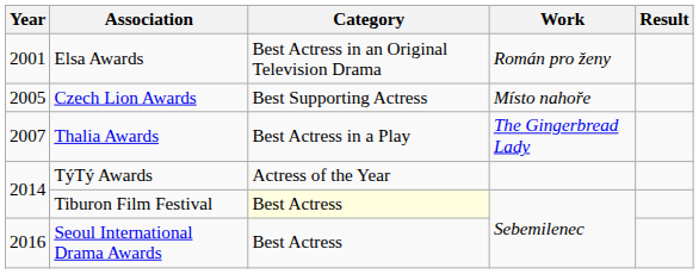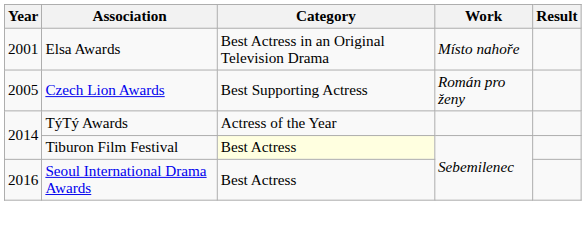 <table class="wikitable sortable">
 <tr>
 <th>Year</th>
 <th>Association</th>
 <th>Category</th>
 <th>Work</th>
 <th>Result</th>
 </tr>
 <tr>
 <td>2001</td>
 <td>Elsa Awards</td>
 <td>Best Actress in an Original Television Drama</td>
-<td><em>Román pro ženy</em></td>
+<td><em>Místo nahoře</em></td>
 <td></td>
 </tr>
 <tr>
 <td>2005</td>
 <td><a href='#'>Czech Lion Awards</a></td>
 <td>Best Supporting Actress</td>
-<td><em>Místo nahoře</em></td>
-<td></td>
-</tr>
-<tr>
-<td>2007</td>
-<td><a href='#'>Thalia Awards</a></td>
-<td>Best Actress in a Play</td>
-<td><em><a href='#'>The Gingerbread Lady</a></em></td>
+<td><em>Román pro ženy</em></td>
 <td></td>
 </tr>
 <tr>
 <td rowspan=2>2014</td>
 <td>TýTý Awards</td>
 <td>Actress of the Year</td>
 <td></td>
 <td></td>
 </tr>
 <tr>
 <td>Tiburon Film Festival</td>
 <td style="background: lightyellow;">Best Actress</td>
 <td rowspan=2><em>Sebemilenec</em></td>
 <td></td>
 </tr>
 <tr>
 <td>2016</td>
 <td><a href='#'>Seoul International Drama Awards</a></td>
 <td>Best Actress</td>
 <td></td>
 </tr>
 </table>
